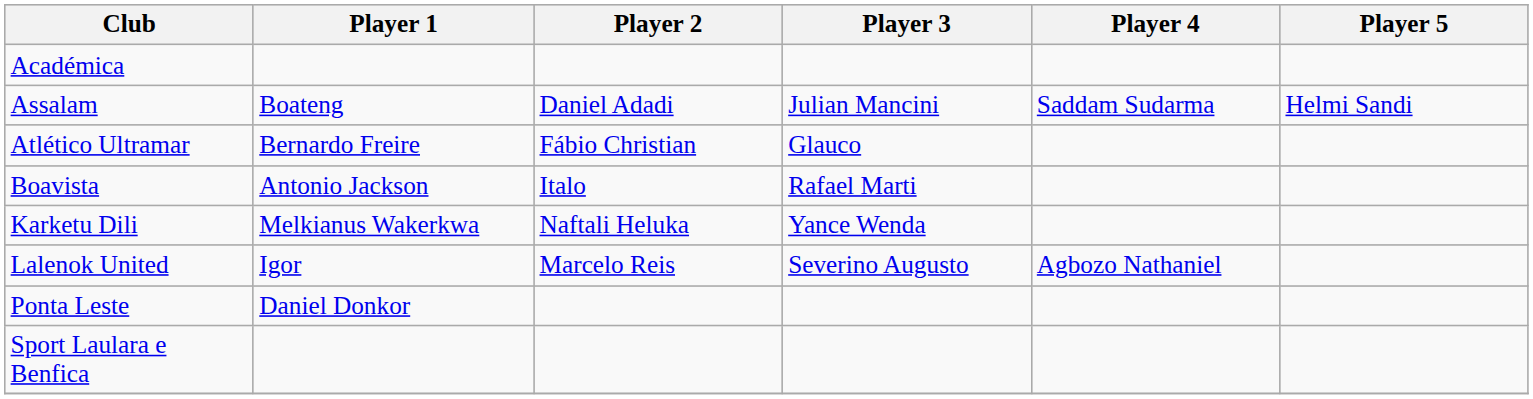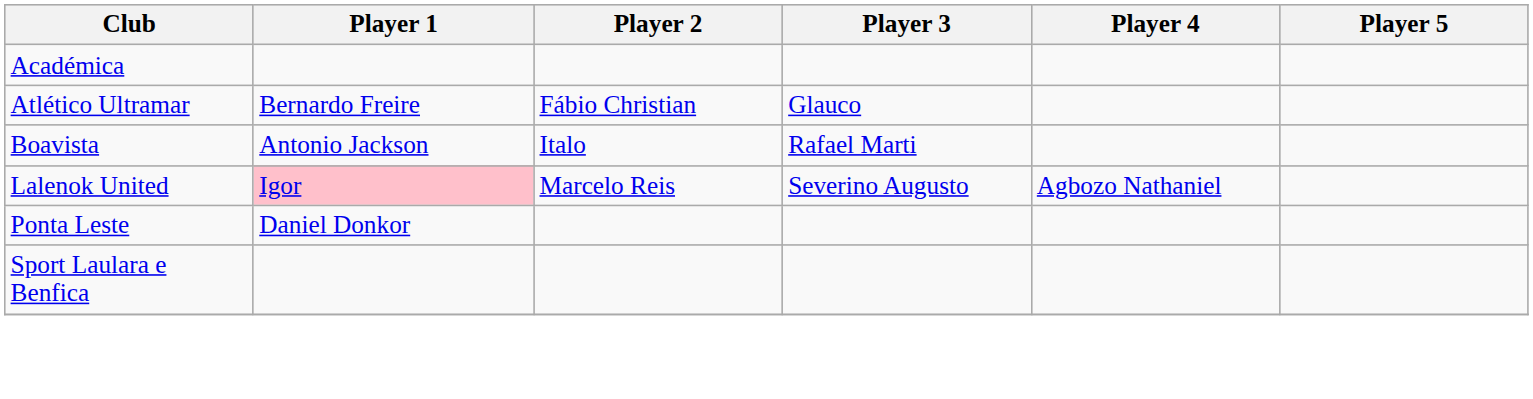 <table class="sortable wikitable">
 <tr>
 <th style="width:150px;">Club</th>
 <th style="width:170px;">Player 1</th>
 <th style="width:150px;">Player 2</th>
 <th style="width:150px;">Player 3</th>
 <th style="width:150px;">Player 4</th>
 <th style="width:150px;">Player 5</th>
 </tr>
 <tr>
 <td><a href='#'>Académica</a></td>
 <td></td>
 <td></td>
 <td></td>
 <td></td>
 <td></td>
 </tr>
 <tr>
-<td><a href='#'>Assalam</a></td>
-<td> <a href='#'>Boateng</a></td>
-<td> <a href='#'>Daniel Adadi</a></td>
-<td> <a href='#'>Julian Mancini</a></td>
-<td> <a href='#'>Saddam Sudarma</a></td>
-<td> <a href='#'>Helmi Sandi</a></td>
-</tr>
-<tr>
 <td><a href='#'>Atlético Ultramar</a></td>
 <td> <a href='#'>Bernardo Freire</a></td>
 <td> <a href='#'>Fábio Christian</a></td>
 <td> <a href='#'>Glauco</a></td>
 <td></td>
 <td></td>
 </tr>
 <tr>
 <td><a href='#'>Boavista</a></td>
 <td> <a href='#'>Antonio Jackson</a></td>
 <td> <a href='#'>Italo</a></td>
 <td> <a href='#'>Rafael Marti</a></td>
 <td></td>
 <td></td>
 </tr>
 <tr>
-<td><a href='#'>Karketu Dili</a></td>
-<td> <a href='#'>Melkianus Wakerkwa</a></td>
-<td> <a href='#'>Naftali Heluka</a></td>
-<td> <a href='#'>Yance Wenda</a></td>
-<td></td>
-<td></td>
-</tr>
-<tr>
 <td><a href='#'>Lalenok United</a></td>
-<td> <a href='#'>Igor</a></td>
+<td style="background: pink;"> <a href='#'>Igor</a></td>
 <td> <a href='#'>Marcelo Reis</a></td>
 <td> <a href='#'>Severino Augusto</a></td>
 <td> <a href='#'>Agbozo Nathaniel</a></td>
 <td></td>
 </tr>
 <tr>
 <td><a href='#'>Ponta Leste</a></td>
 <td> <a href='#'>Daniel Donkor</a></td>
 <td></td>
 <td></td>
 <td></td>
 <td></td>
 </tr>
 <tr>
 <td><a href='#'>Sport Laulara e Benfica</a></td>
 <td></td>
 <td></td>
 <td></td>
 <td></td>
 <td></td>
 </tr>
 <tr>
 </tr>
 </table>
